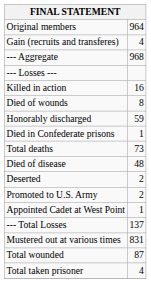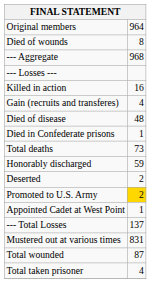 <table class="wikitable">
 <tr>
 <th colspan="2">FINAL STATEMENT</th>
 </tr>
 <tr>
 <td>Original members</td>
 <td style="text-align:right;">964</td>
 </tr>
 <tr>
-<td>Gain (recruits and transferes)</td>
-<td style="text-align:right;">4</td>
+<td>Died of wounds</td>
+<td style="text-align:right;">8</td>
 </tr>
 <tr>
 <td>--- Aggregate</td>
 <td style="text-align:right;">968</td>
 </tr>
 <tr>
 <td>--- Losses ---</td>
 </tr>
 <tr>
 <td>Killed in action</td>
 <td style="text-align:right;">16</td>
 </tr>
 <tr>
-<td>Died of wounds</td>
-<td style="text-align:right;">8</td>
+<td>Gain (recruits and transferes)</td>
+<td style="text-align:right;">4</td>
 </tr>
 <tr>
-<td>Honorably discharged</td>
-<td style="text-align:right;">59</td>
+<td>Died of disease</td>
+<td style="text-align:right;">48</td>
 </tr>
 <tr>
 <td>Died in Confederate prisons</td>
 <td style="text-align:right;">1</td>
 </tr>
 <tr>
 <td>Total deaths</td>
 <td style="text-align:right;">73</td>
 </tr>
 <tr>
-<td>Died of disease</td>
-<td style="text-align:right;">48</td>
+<td>Honorably discharged</td>
+<td style="text-align:right;">59</td>
 </tr>
 <tr>
 <td>Deserted</td>
 <td style="text-align:right;">2</td>
 </tr>
 <tr>
 <td>Promoted to U.S. Army</td>
-<td style="text-align:right;">2</td>
+<td style="background: gold; text-align:right;">2</td>
 </tr>
 <tr>
 <td>Appointed Cadet at West Point</td>
 <td style="text-align:right;">1</td>
 </tr>
 <tr>
 <td>--- Total Losses</td>
 <td style="text-align:right;">137</td>
 </tr>
 <tr>
 <td>Mustered out at various times</td>
 <td style="text-align:right;">831</td>
 </tr>
 <tr>
 <td>Total wounded</td>
 <td style="text-align:right;">87</td>
 </tr>
 <tr>
 <td>Total taken prisoner</td>
 <td style="text-align:right;">4</td>
 </tr>
 <tr>
 </tr>
 </table>
